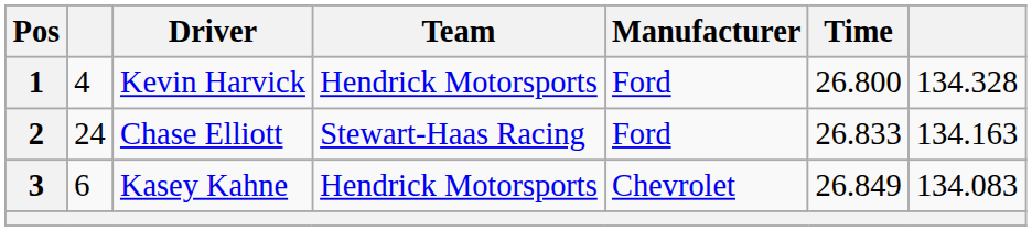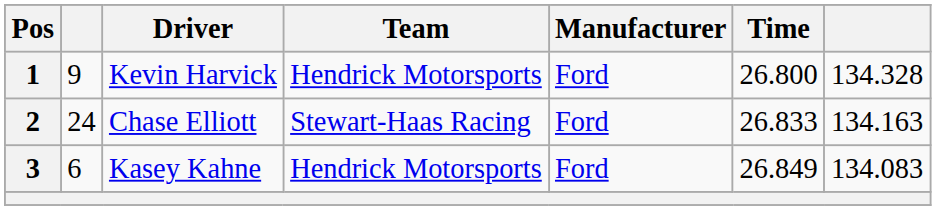 <table class="wikitable" style="font-size:95%">
 <tr>
 <th>Pos</th>
 <th></th>
 <th>Driver</th>
 <th>Team</th>
 <th>Manufacturer</th>
 <th>Time</th>
 <th></th>
 </tr>
 <tr>
 <th>1</th>
-<td>4</td>
+<td>9</td>
 <td><a href='#'>Kevin Harvick</a></td>
 <td><a href='#'>Hendrick Motorsports</a></td>
 <td><a href='#'>Ford</a></td>
 <td>26.800</td>
 <td>134.328</td>
 </tr>
 <tr>
 <th>2</th>
 <td>24</td>
 <td><a href='#'>Chase Elliott</a></td>
 <td><a href='#'>Stewart-Haas Racing</a></td>
 <td><a href='#'>Ford</a></td>
 <td>26.833</td>
 <td>134.163</td>
 </tr>
 <tr>
 <th>3</th>
 <td>6</td>
 <td><a href='#'>Kasey Kahne</a></td>
 <td><a href='#'>Hendrick Motorsports</a></td>
-<td><a href='#'>Chevrolet</a></td>
+<td><a href='#'>Ford</a></td>
 <td>26.849</td>
 <td>134.083</td>
 </tr>
 <tr>
 <th colspan="7"></th>
 </tr>
 </table>
